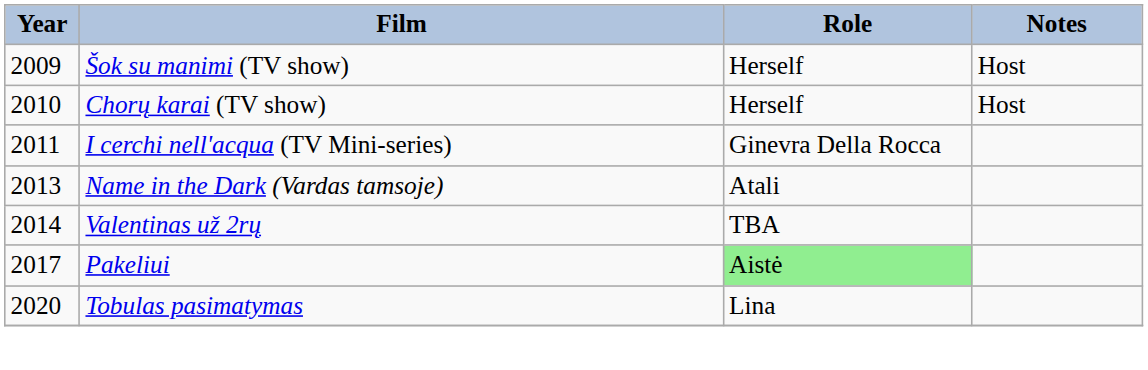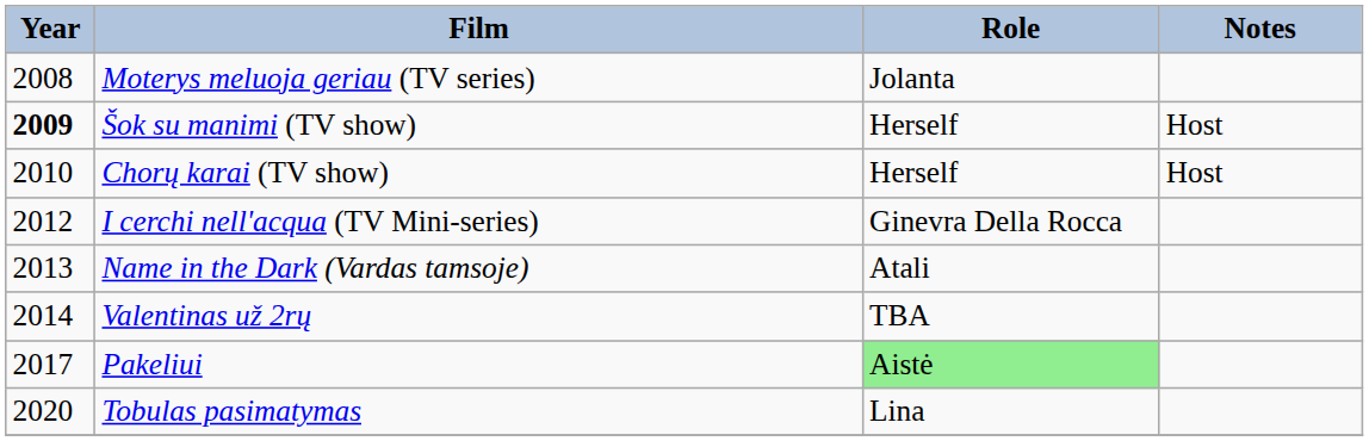 <table class="wikitable">
 <tr>
 <th width="40pt" style="background:#B0C4DE;">Year</th>
 <th width="400pt" style="background:#B0C4DE;">Film</th>
 <th width="150pt" style="background:#B0C4DE;">Role</th>
 <th width="100pt" style="background:#B0C4DE;">Notes</th>
 </tr>
 <tr>
-<td>2009</td>
+<td>2008</td>
+<td><em><a href='#'>Moterys meluoja geriau</a></em> (TV series)</td>
+<td>Jolanta</td>
+<td></td>
+</tr>
+<tr>
+<td><strong>2009</strong></td>
 <td><em><a href='#'>Šok su manimi</a></em> (TV show)</td>
 <td>Herself</td>
 <td>Host</td>
 </tr>
 <tr>
 <td>2010</td>
 <td><em><a href='#'>Chorų karai</a></em> (TV show)</td>
 <td>Herself</td>
 <td>Host</td>
 </tr>
 <tr>
-<td>2011</td>
+<td>2012</td>
 <td><em><a href='#'>I cerchi nell'acqua</a></em> (TV Mini-series)</td>
 <td>Ginevra Della Rocca</td>
 <td></td>
 </tr>
 <tr>
 <td>2013</td>
 <td><em><a href='#'>Name in the Dark</a> (Vardas tamsoje)</em></td>
 <td>Atali</td>
 <td></td>
 </tr>
 <tr>
 <td>2014</td>
 <td><em><a href='#'>Valentinas už 2rų</a></em></td>
 <td>TBA</td>
 <td></td>
 </tr>
 <tr>
 <td>2017</td>
 <td><em><a href='#'>Pakeliui</a></em></td>
 <td style="background: lightgreen;">Aistė</td>
 <td></td>
 </tr>
 <tr>
 <td>2020</td>
 <td><em><a href='#'>Tobulas pasimatymas</a></em></td>
 <td>Lina</td>
 <td></td>
 </tr>
 <tr>
 </tr>
 </table>
